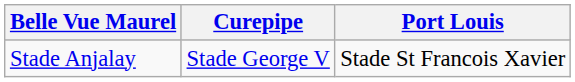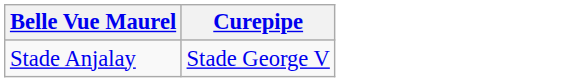 <table class="wikitable">
 <tr>
 <th><a href='#'>Belle Vue Maurel</a></th>
 <th><a href='#'>Curepipe</a></th>
-<th><a href='#'>Port Louis</a></th>
 </tr>
 <tr>
 <td><a href='#'>Stade Anjalay</a></td>
 <td><a href='#'>Stade George V</a></td>
-<td>Stade St Francois Xavier</td>
 </tr>
 </table>
